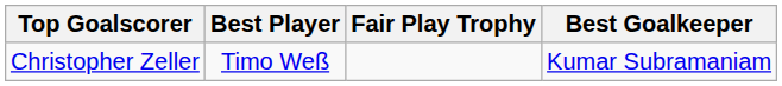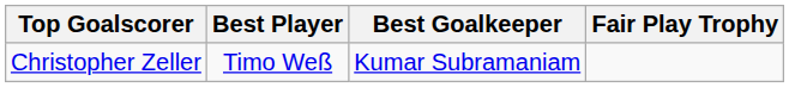 <table class=wikitable style="margin:auto; text-align:center">
 <tr>
 <th>Top Goalscorer</th>
 <th>Best Player</th>
+<th>Best Goalkeeper</th>
 <th>Fair Play Trophy</th>
-<th>Best Goalkeeper</th>
 </tr>
 <tr>
 <td> <a href='#'>Christopher Zeller</a></td>
 <td> <a href='#'>Timo Weß</a></td>
+<td> <a href='#'>Kumar Subramaniam</a></td>
 <td></td>
-<td> <a href='#'>Kumar Subramaniam</a></td>
 </tr>
 </table>
